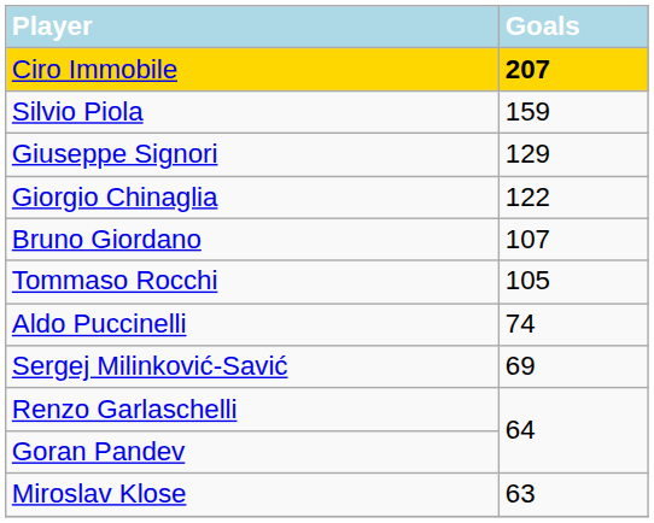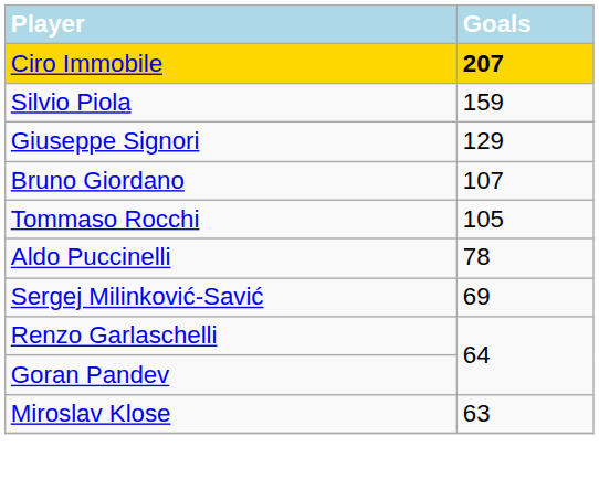 <table class="wikitable" style=" width: 24em; ">
 <tr style="background:lightblue;color:white">
 <td><strong>Player</strong></td>
 <td><strong>Goals</strong></td>
 </tr>
 <tr style="background:gold;">
 <td> <a href='#'>Ciro Immobile</a></td>
 <td><strong>207</strong></td>
 </tr>
 <tr>
 <td> <a href='#'>Silvio Piola</a></td>
 <td>159</td>
 </tr>
 <tr>
 <td> <a href='#'>Giuseppe Signori</a></td>
 <td>129</td>
 </tr>
 <tr>
-<td> <a href='#'>Giorgio Chinaglia</a></td>
-<td>122</td>
-</tr>
-<tr>
 <td> <a href='#'>Bruno Giordano</a></td>
 <td>107</td>
 </tr>
 <tr>
 <td> <a href='#'>Tommaso Rocchi</a></td>
 <td>105</td>
 </tr>
 <tr>
 <td> <a href='#'>Aldo Puccinelli</a></td>
-<td>74</td>
+<td>78</td>
 </tr>
 <tr>
 <td> <a href='#'>Sergej Milinković-Savić</a></td>
 <td>69</td>
 </tr>
 <tr>
 <td> <a href='#'>Renzo Garlaschelli</a></td>
 <td rowspan=2>64</td>
 </tr>
 <tr>
 <td> <a href='#'>Goran Pandev</a></td>
 </tr>
 <tr>
 <td> <a href='#'>Miroslav Klose</a></td>
 <td>63</td>
 </tr>
 <tr>
 </tr>
 </table>
